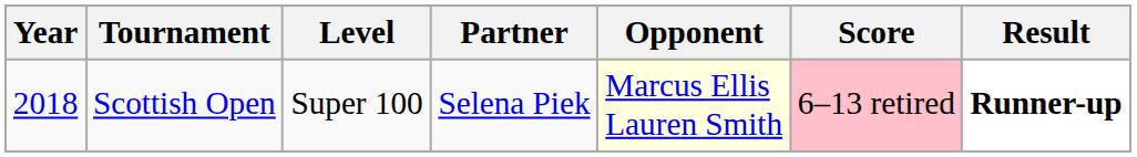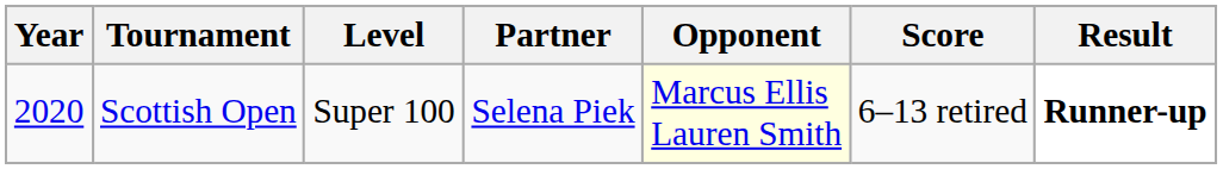 <table class="sortable wikitable" style="font-size: 90%;">
 <tr>
 <th>Year</th>
 <th>Tournament</th>
 <th>Level</th>
 <th>Partner</th>
 <th>Opponent</th>
 <th>Score</th>
 <th>Result</th>
 </tr>
 <tr>
-<td align="center"><a href='#'>2018</a></td>
+<td align="center"><a href='#'>2020</a></td>
 <td align="left"><a href='#'>Scottish Open</a></td>
 <td align="left">Super 100</td>
 <td align="left"> <a href='#'>Selena Piek</a></td>
 <td align="left" style="background: lightyellow;"> <a href='#'>Marcus Ellis</a> <br>  <a href='#'>Lauren Smith</a></td>
-<td align="left" style="background: pink;">6–13 retired</td>
+<td align="left">6–13 retired</td>
 <td style="text-align:left; background:white"> <strong>Runner-up</strong></td>
 </tr>
 </table>
